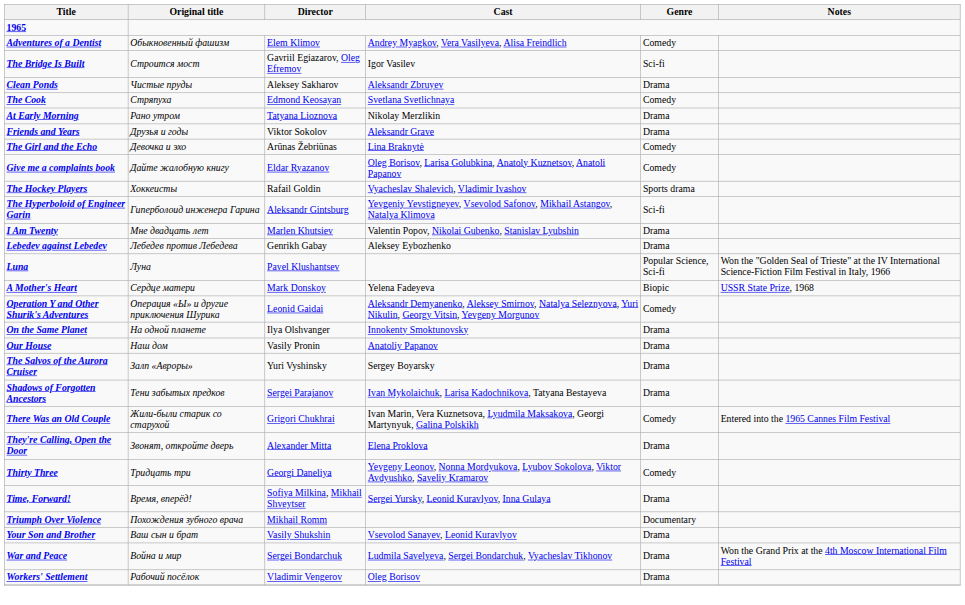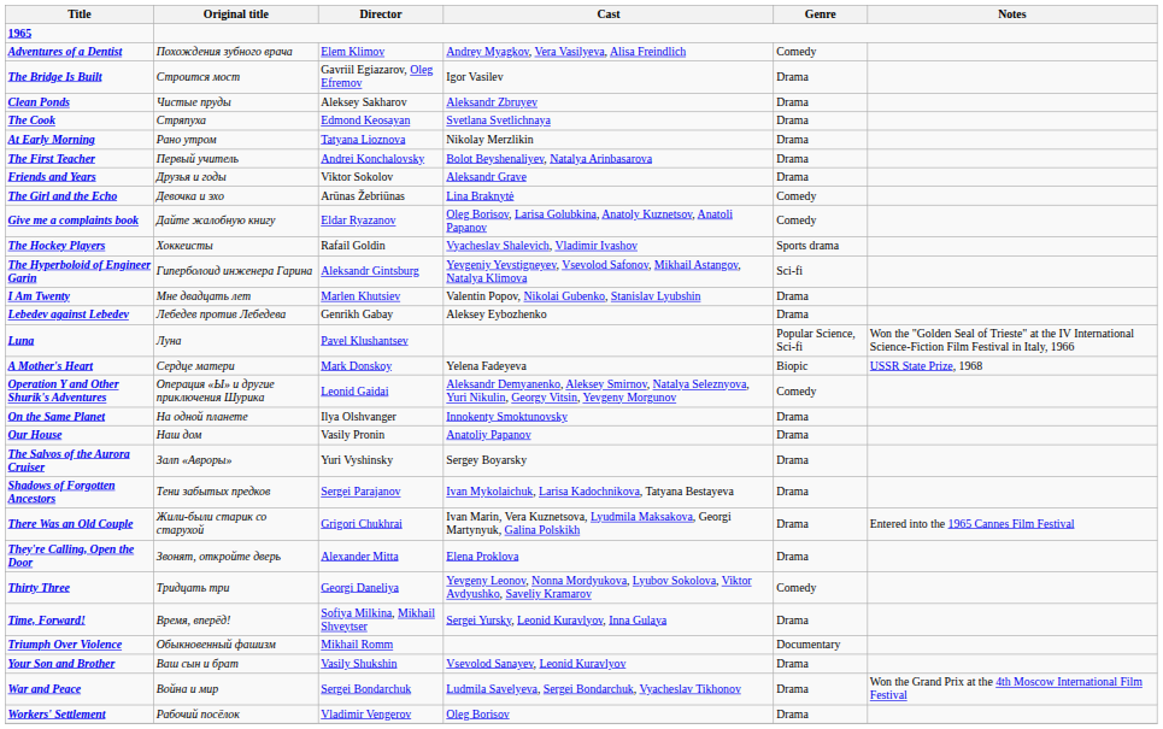 <table class="wikitable">
 <tr>
 <th>Title</th>
 <th>Original title</th>
 <th>Director</th>
 <th>Cast</th>
 <th>Genre</th>
 <th>Notes</th>
 </tr>
 <tr>
 <td><strong><a href='#'>1965</a></strong></td>
 </tr>
 <tr>
 <td><strong><em><a href='#'>Adventures of a Dentist</a></em></strong></td>
-<td><em>Обыкновенный фашизм</em></td>
+<td><em>Похождения зубного врача</em></td>
 <td><a href='#'>Elem Klimov</a></td>
 <td><a href='#'>Andrey Myagkov</a>, <a href='#'>Vera Vasilyeva</a>, <a href='#'>Alisa Freindlich</a></td>
 <td>Comedy</td>
 <td></td>
 </tr>
 <tr>
 <td><strong><em><a href='#'>The Bridge Is Built</a></em></strong></td>
 <td><em>Строится мост</em></td>
 <td>Gavriil Egiazarov, <a href='#'>Oleg Efremov</a></td>
 <td>Igor Vasilev</td>
-<td>Sci-fi</td>
+<td>Drama</td>
 <td></td>
 </tr>
 <tr>
 <td><strong><em><a href='#'>Clean Ponds</a></em></strong></td>
 <td><em>Чистые пруды</em></td>
 <td>Aleksey Sakharov</td>
 <td><a href='#'>Aleksandr Zbruyev</a></td>
 <td>Drama</td>
 <td></td>
 </tr>
 <tr>
 <td><strong><em><a href='#'>The Cook</a></em></strong></td>
 <td><em>Стряпуха</em></td>
 <td><a href='#'>Edmond Keosayan</a></td>
 <td><a href='#'>Svetlana Svetlichnaya</a></td>
-<td>Comedy</td>
+<td>Drama</td>
 <td></td>
 </tr>
 <tr>
 <td><strong><em><a href='#'>At Early Morning</a></em></strong></td>
 <td><em>Рано утром</em></td>
 <td><a href='#'>Tatyana Lioznova</a></td>
 <td>Nikolay Merzlikin</td>
+<td>Drama</td>
+<td></td>
+</tr>
+<tr>
+<td><strong><em><a href='#'>The First Teacher</a></em></strong></td>
+<td><em>Первый учитель</em></td>
+<td><a href='#'>Andrei Konchalovsky</a></td>
+<td><a href='#'>Bolot Beyshenaliyev</a>, <a href='#'>Natalya Arinbasarova</a></td>
 <td>Drama</td>
 <td></td>
 </tr>
 <tr>
 <td><strong><em><a href='#'>Friends and Years</a></em></strong></td>
 <td><em>Друзья и годы</em></td>
 <td>Viktor Sokolov</td>
 <td><a href='#'>Aleksandr Grave</a></td>
 <td>Drama</td>
 <td></td>
 </tr>
 <tr>
 <td><strong><em><a href='#'>The Girl and the Echo</a></em></strong></td>
 <td><em>Девочка и эхо</em></td>
 <td>Arūnas Žebriūnas</td>
 <td><a href='#'>Lina Braknytė</a></td>
 <td>Comedy</td>
 <td></td>
 </tr>
 <tr>
 <td><strong><em><a href='#'>Give me a complaints book</a></em></strong></td>
 <td><em>Дайте жалобную книгу</em></td>
 <td><a href='#'>Eldar Ryazanov</a></td>
 <td><a href='#'>Oleg Borisov</a>, <a href='#'>Larisa Golubkina</a>, <a href='#'>Anatoly Kuznetsov</a>, <a href='#'>Anatoli Papanov</a></td>
 <td>Comedy</td>
 <td></td>
 </tr>
 <tr>
 <td><strong><em><a href='#'>The Hockey Players</a></em></strong></td>
 <td><em>Хоккеисты</em></td>
 <td>Rafail Goldin</td>
 <td><a href='#'>Vyacheslav Shalevich</a>, <a href='#'>Vladimir Ivashov</a></td>
 <td>Sports drama</td>
 <td></td>
 </tr>
 <tr>
 <td><strong><em><a href='#'>The Hyperboloid of Engineer Garin</a></em></strong></td>
 <td><em>Гиперболоид инженера Гарина</em></td>
 <td><a href='#'>Aleksandr Gintsburg</a></td>
 <td><a href='#'>Yevgeniy Yevstigneyev</a>, <a href='#'>Vsevolod Safonov</a>, <a href='#'>Mikhail Astangov</a>, <a href='#'>Natalya Klimova</a></td>
 <td>Sci-fi</td>
 <td></td>
 </tr>
 <tr>
 <td><strong><em><a href='#'>I Am Twenty</a></em></strong></td>
 <td><em>Мне двадцать лет</em></td>
 <td><a href='#'>Marlen Khutsiev</a></td>
 <td>Valentin Popov, <a href='#'>Nikolai Gubenko</a>, <a href='#'>Stanislav Lyubshin</a></td>
 <td>Drama</td>
 <td></td>
 </tr>
 <tr>
 <td><strong><em><a href='#'>Lebedev against Lebedev</a></em></strong></td>
 <td><em>Лебедев против Лебедева</em></td>
 <td>Genrikh Gabay</td>
 <td>Aleksey Eybozhenko</td>
 <td>Drama</td>
 <td></td>
 </tr>
 <tr>
 <td><strong><em><a href='#'>Luna</a></em></strong></td>
 <td><em>Луна</em></td>
 <td><a href='#'>Pavel Klushantsev</a></td>
 <td></td>
 <td>Popular Science, Sci-fi</td>
 <td>Won the "Golden Seal of Trieste" at the IV International Science-Fiction Film Festival in Italy, 1966</td>
 </tr>
 <tr>
 <td><strong><em><a href='#'>A Mother's Heart</a></em></strong></td>
 <td><em>Сердце матери</em></td>
 <td><a href='#'>Mark Donskoy</a></td>
 <td>Yelena Fadeyeva</td>
 <td>Biopic</td>
 <td><a href='#'>USSR State Prize</a>, 1968</td>
 </tr>
 <tr>
 <td><strong><em><a href='#'>Operation Y and Other Shurik's Adventures</a></em></strong></td>
 <td><em>Операция «Ы» и другие приключения Шурика</em></td>
 <td><a href='#'>Leonid Gaidai</a></td>
 <td><a href='#'>Aleksandr Demyanenko</a>, <a href='#'>Aleksey Smirnov</a>, <a href='#'>Natalya Seleznyova</a>, <a href='#'>Yuri Nikulin</a>, <a href='#'>Georgy Vitsin</a>, <a href='#'>Yevgeny Morgunov</a></td>
 <td>Comedy</td>
 <td></td>
 </tr>
 <tr>
 <td><strong><em><a href='#'>On the Same Planet</a></em></strong></td>
 <td><em>На одной планете</em></td>
 <td>Ilya Olshvanger</td>
 <td><a href='#'>Innokenty Smoktunovsky</a></td>
 <td>Drama</td>
 <td></td>
 </tr>
 <tr>
 <td><strong><em><a href='#'>Our House</a></em></strong></td>
 <td><em>Наш дом</em></td>
 <td>Vasily Pronin</td>
 <td><a href='#'>Anatoliy Papanov</a></td>
 <td>Drama</td>
 <td></td>
 </tr>
 <tr>
 <td><strong><em><a href='#'>The Salvos of the Aurora Cruiser</a></em></strong></td>
 <td><em>Залп «Авроры»</em></td>
 <td>Yuri Vyshinsky</td>
 <td>Sergey Boyarsky</td>
 <td>Drama</td>
 <td></td>
 </tr>
 <tr>
 <td><strong><em><a href='#'>Shadows of Forgotten Ancestors</a></em></strong></td>
 <td><em>Тени забытых предков</em></td>
 <td><a href='#'>Sergei Parajanov</a></td>
 <td><a href='#'>Ivan Mykolaichuk</a>, <a href='#'>Larisa Kadochnikova</a>, Tatyana Bestayeva</td>
 <td>Drama</td>
 <td></td>
 </tr>
 <tr>
 <td><strong><em><a href='#'>There Was an Old Couple</a></em></strong></td>
 <td><em>Жили-были старик со старухой</em></td>
 <td><a href='#'>Grigori Chukhrai</a></td>
 <td>Ivan Marin, Vera Kuznetsova, <a href='#'>Lyudmila Maksakova</a>, Georgi Martynyuk, <a href='#'>Galina Polskikh</a></td>
-<td>Comedy</td>
+<td>Drama</td>
 <td>Entered into the <a href='#'>1965 Cannes Film Festival</a></td>
 </tr>
 <tr>
 <td><strong><em><a href='#'>They're Calling, Open the Door</a></em></strong></td>
 <td><em>Звонят, откройте дверь</em></td>
 <td><a href='#'>Alexander Mitta</a></td>
 <td><a href='#'>Elena Proklova</a></td>
 <td>Drama</td>
 <td></td>
 </tr>
 <tr>
 <td><strong><em><a href='#'>Thirty Three</a></em></strong></td>
 <td><em>Тридцать три</em></td>
 <td><a href='#'>Georgi Daneliya</a></td>
 <td><a href='#'>Yevgeny Leonov</a>, <a href='#'>Nonna Mordyukova</a>, <a href='#'>Lyubov Sokolova</a>, <a href='#'>Viktor Avdyushko</a>, <a href='#'>Saveliy Kramarov</a></td>
 <td>Comedy</td>
 <td></td>
 </tr>
 <tr>
 <td><strong><em><a href='#'>Time, Forward!</a></em></strong></td>
 <td><em>Время, вперёд!</em></td>
 <td><a href='#'>Sofiya Milkina</a>, <a href='#'>Mikhail Shveytser</a></td>
 <td><a href='#'>Sergei Yursky</a>, <a href='#'>Leonid Kuravlyov</a>, <a href='#'>Inna Gulaya</a></td>
 <td>Drama</td>
 <td></td>
 </tr>
 <tr>
 <td><strong><em><a href='#'>Triumph Over Violence</a></em></strong></td>
-<td><em>Похождения зубного врача</em></td>
+<td><em>Обыкновенный фашизм</em></td>
 <td><a href='#'>Mikhail Romm</a></td>
 <td></td>
 <td>Documentary</td>
 <td></td>
 </tr>
 <tr>
 <td><strong><em><a href='#'>Your Son and Brother</a></em></strong></td>
 <td><em>Ваш сын и брат</em></td>
 <td><a href='#'>Vasily Shukshin</a></td>
 <td><a href='#'>Vsevolod Sanayev</a>, <a href='#'>Leonid Kuravlyov</a></td>
 <td>Drama</td>
 <td></td>
 </tr>
 <tr>
 <td><strong><em><a href='#'>War and Peace</a></em></strong></td>
 <td><em>Война и мир</em></td>
 <td><a href='#'>Sergei Bondarchuk</a></td>
 <td><a href='#'>Ludmila Savelyeva</a>, <a href='#'>Sergei Bondarchuk</a>, <a href='#'>Vyacheslav Tikhonov</a></td>
 <td>Drama</td>
 <td>Won the Grand Prix at the <a href='#'>4th Moscow International Film Festival</a></td>
 </tr>
 <tr>
 <td><strong><em><a href='#'>Workers' Settlement</a></em></strong></td>
 <td><em>Рабочий посёлок</em></td>
 <td><a href='#'>Vladimir Vengerov</a></td>
 <td><a href='#'>Oleg Borisov</a></td>
 <td>Drama</td>
 <td></td>
 </tr>
 <tr>
 </tr>
 </table>
